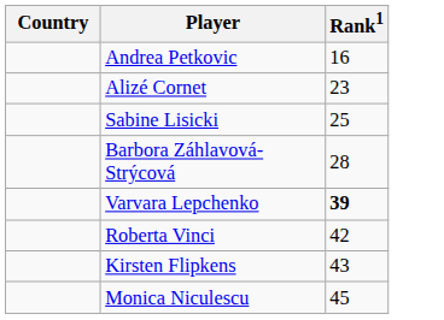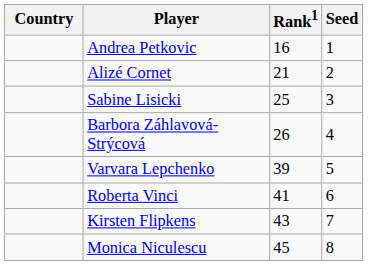 <table class="sortable wikitable">
 <tr>
 <th width="70">Country</th>
 <th width="175">Player</th>
 <th>Rank<sup>1</sup></th>
+<th>Seed</th>
 </tr>
 <tr>
 <td></td>
 <td><a href='#'>Andrea Petkovic</a></td>
 <td>16</td>
+<td>1</td>
 </tr>
 <tr>
 <td></td>
 <td><a href='#'>Alizé Cornet</a></td>
-<td>23</td>
+<td>21</td>
+<td>2</td>
 </tr>
 <tr>
 <td></td>
 <td><a href='#'>Sabine Lisicki</a></td>
 <td>25</td>
+<td>3</td>
 </tr>
 <tr>
 <td></td>
 <td><a href='#'>Barbora Záhlavová-Strýcová</a></td>
-<td>28</td>
+<td>26</td>
+<td>4</td>
 </tr>
 <tr>
 <td></td>
 <td><a href='#'>Varvara Lepchenko</a></td>
-<td><strong>39</strong></td>
+<td>39</td>
+<td>5</td>
 </tr>
 <tr>
 <td></td>
 <td><a href='#'>Roberta Vinci</a></td>
-<td>42</td>
+<td>41</td>
+<td>6</td>
 </tr>
 <tr>
 <td></td>
 <td><a href='#'>Kirsten Flipkens</a></td>
 <td>43</td>
+<td>7</td>
 </tr>
 <tr>
 <td></td>
 <td><a href='#'>Monica Niculescu</a></td>
 <td>45</td>
+<td>8</td>
 </tr>
 </table>
